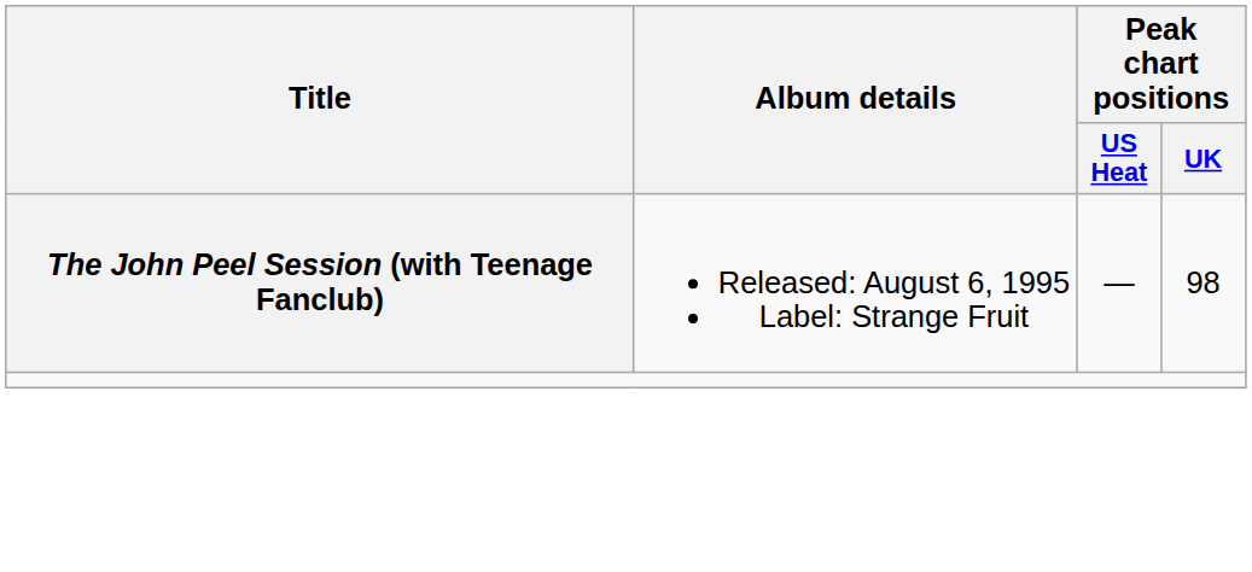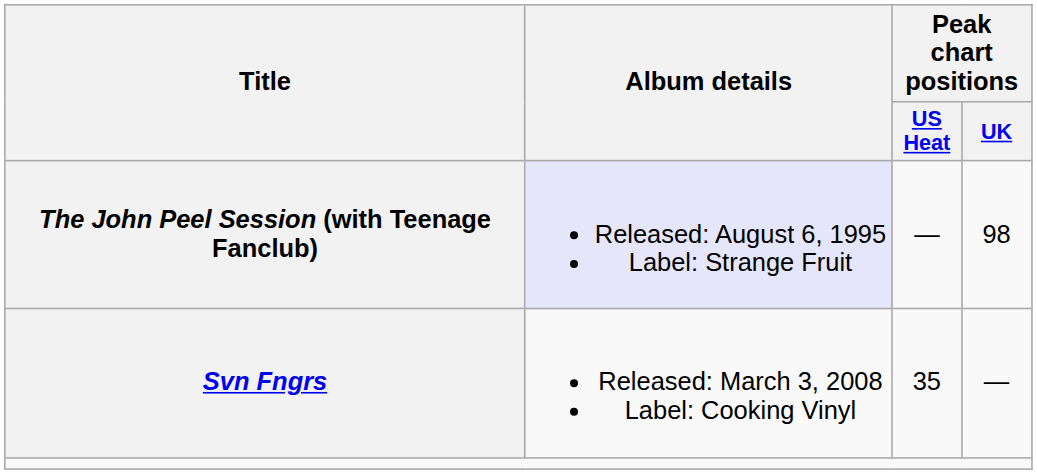 <table class="wikitable plainrowheaders" style="text-align:center;">
 <tr>
 <th rowspan="2" scope="col" style="width:20em;">Title</th>
 <th rowspan="2" scope="col">Album details</th>
 <th colspan="2">Peak chart positions</th>
 </tr>
 <tr>
 <th scope="col" style="width:2.75em;font-size:85%;"><a href='#'>US<br>Heat</a><br></th>
 <th scope="col" style="width:2.75em;font-size:85%;"><a href='#'>UK</a><br></th>
 </tr>
 <tr>
 <th scope="row"><em>The John Peel Session</em> (with Teenage Fanclub)</th>
-<td><br><ul><li>Released: August 6, 1995</li><li>Label: Strange Fruit</li></ul></td>
+<td style="background: lavender;"><br><ul><li>Released: August 6, 1995</li><li>Label: Strange Fruit</li></ul></td>
 <td>—</td>
 <td>98</td>
+</tr>
+<tr>
+<th scope="row"><em><a href='#'>Svn Fngrs</a></em></th>
+<td><br><ul><li>Released: March 3, 2008</li><li>Label: Cooking Vinyl</li></ul></td>
+<td>35</td>
+<td>—</td>
 </tr>
 <tr>
 <td colspan="4"></td>
 </tr>
 </table>
